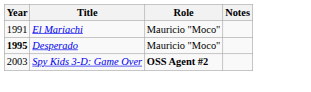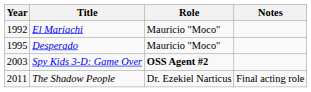 <table class="wikitable">
 <tr>
 <th>Year</th>
 <th>Title</th>
 <th>Role</th>
 <th>Notes</th>
 </tr>
 <tr>
-<td>1991</td>
+<td>1992</td>
 <td><em><a href='#'>El Mariachi</a></em></td>
 <td>Mauricio "Moco"</td>
 <td></td>
 </tr>
 <tr>
-<td><strong>1995</strong></td>
+<td>1995</td>
 <td><em><a href='#'>Desperado</a></em></td>
 <td>Mauricio "Moco"</td>
 <td></td>
 </tr>
 <tr>
 <td>2003</td>
 <td><em><a href='#'>Spy Kids 3-D: Game Over</a></em></td>
 <td><strong>OSS Agent #2</strong></td>
 <td></td>
 </tr>
+<tr>
+<td>2011</td>
+<td><em>The Shadow People</em></td>
+<td>Dr. Ezekiel Narticus</td>
+<td>Final acting role</td>
+</tr>
 </table>
